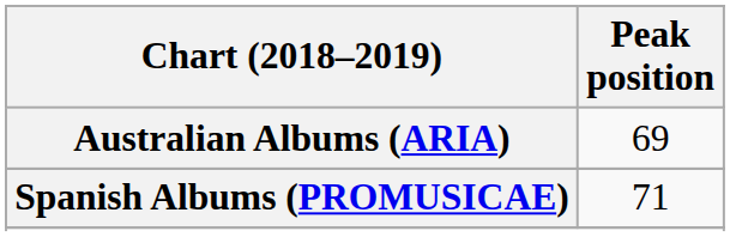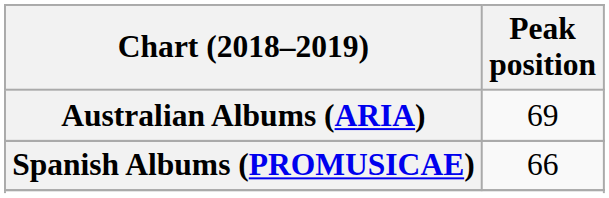 <table class="wikitable sortable plainrowheaders" style="text-align:center">
 <tr>
 <th scope="col">Chart (2018–2019)</th>
 <th scope="col">Peak<br>position</th>
 </tr>
 <tr>
 <th scope="row">Australian Albums (<a href='#'>ARIA</a>)</th>
 <td>69</td>
 </tr>
 <tr>
 </tr>
 <tr>
 </tr>
 <tr>
 </tr>
 <tr>
 </tr>
 <tr>
 </tr>
 <tr>
 </tr>
 <tr>
 <th scope="row">Spanish Albums (<a href='#'>PROMUSICAE</a>)</th>
-<td>71</td>
+<td>66</td>
 </tr>
 <tr>
 </tr>
 <tr>
 </tr>
 <tr>
 </tr>
 <tr>
 </tr>
 </table>
